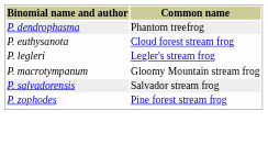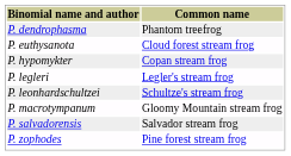 <table style="text-align:left; border:1px solid #999999; ">
 <tr style="background:#CCCC99; text-align: center; ">
 <th>Binomial name and author</th>
 <th>Common name</th>
 </tr>
 <tr style="background:#EEEEEE;">
 <td><em><a href='#'>P. dendrophasma</a></em> </td>
 <td>Phantom treefrog</td>
 </tr>
 <tr style="background:#FFFDFF;">
 <td><em>P. euthysanota</em> </td>
 <td><a href='#'>Cloud forest stream frog</a></td>
 </tr>
+<tr style="background:#EEEEEE;">
+<td><em>P. hypomykter</em> </td>
+<td><a href='#'>Copan stream frog</a></td>
+</tr>
 <tr style="background:#FFFDFF;">
 <td><em>P. legleri</em> </td>
 <td><a href='#'>Legler's stream frog</a></td>
+</tr>
+<tr style="background:#EEEEEE;">
+<td><em>P. leonhardschultzei</em> </td>
+<td><a href='#'>Schultze's stream frog</a></td>
 </tr>
 <tr style="background:#FFFDFF;">
 <td><em>P. macrotympanum</em> </td>
 <td>Gloomy Mountain stream frog</td>
 </tr>
 <tr style="background:#EEEEEE;">
 <td><em><a href='#'>P. salvadorensis</a></em> </td>
 <td>Salvador stream frog</td>
 </tr>
 <tr style="background:#FFFDFF;">
 <td><em><a href='#'>P. zophodes</a></em> </td>
 <td><a href='#'>Pine forest stream frog</a></td>
 </tr>
 <tr>
 </tr>
 </table>
